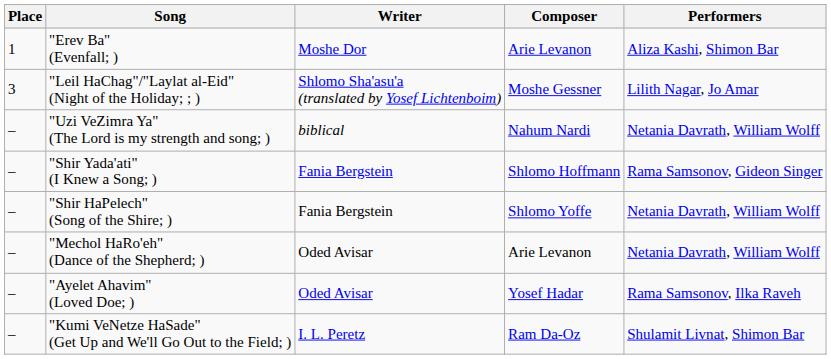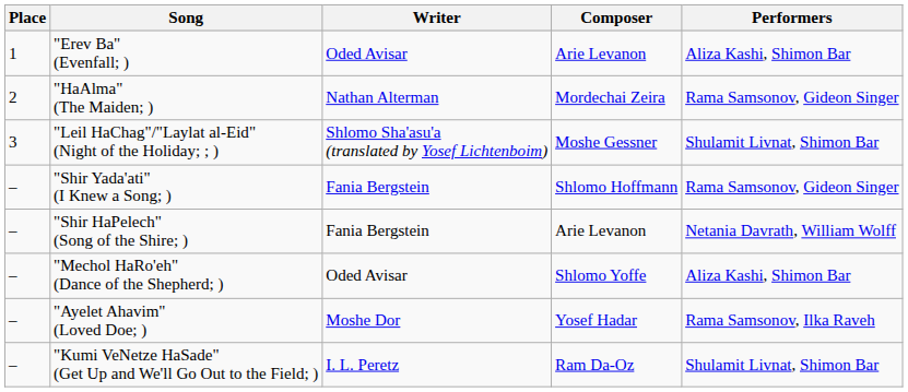 <table class="sortable wikitable">
 <tr style="background:#ccc;">
 <th>Place</th>
 <th>Song</th>
 <th>Writer</th>
 <th>Composer</th>
 <th>Performers</th>
 </tr>
 <tr>
 <td>1</td>
 <td>"Erev Ba"<br> (Evenfall; )</td>
-<td><a href='#'>Moshe Dor</a></td>
+<td><a href='#'>Oded Avisar</a></td>
 <td><a href='#'>Arie Levanon</a></td>
 <td><a href='#'>Aliza Kashi</a>, <a href='#'>Shimon Bar</a></td>
+</tr>
+<tr>
+<td>2</td>
+<td>"HaAlma"<br> (The Maiden; )</td>
+<td><a href='#'>Nathan Alterman</a></td>
+<td><a href='#'>Mordechai Zeira</a></td>
+<td><a href='#'>Rama Samsonov</a>, <a href='#'>Gideon Singer</a></td>
 </tr>
 <tr>
 <td>3</td>
 <td>"Leil HaChag"/"Laylat al-Eid"<br> (Night of the Holiday; ; )</td>
 <td><a href='#'>Shlomo Sha'asu'a</a><br><em>(translated by <a href='#'>Yosef Lichtenboim</a>)</em></td>
 <td><a href='#'>Moshe Gessner</a></td>
-<td><a href='#'>Lilith Nagar</a>, <a href='#'>Jo Amar</a></td>
-</tr>
-<tr>
-<td>–</td>
-<td>"Uzi VeZimra Ya"<br> (The Lord is my strength and song; )</td>
-<td><em>biblical</em></td>
-<td><a href='#'>Nahum Nardi</a></td>
-<td><a href='#'>Netania Davrath</a>, <a href='#'>William Wolff</a></td>
+<td><a href='#'>Shulamit Livnat</a>, <a href='#'>Shimon Bar</a></td>
 </tr>
 <tr>
 <td>–</td>
 <td>"Shir Yada'ati"<br> (I Knew a Song; )</td>
 <td><a href='#'>Fania Bergstein</a></td>
 <td><a href='#'>Shlomo Hoffmann</a></td>
 <td><a href='#'>Rama Samsonov</a>, <a href='#'>Gideon Singer</a></td>
 </tr>
 <tr>
 <td>–</td>
 <td>"Shir HaPelech"<br> (Song of the Shire; )</td>
 <td>Fania Bergstein</td>
-<td><a href='#'>Shlomo Yoffe</a></td>
+<td>Arie Levanon</td>
 <td><a href='#'>Netania Davrath</a>, <a href='#'>William Wolff</a></td>
 </tr>
 <tr>
 <td>–</td>
 <td>"Mechol HaRo'eh"<br> (Dance of the Shepherd; )</td>
 <td>Oded Avisar</td>
-<td>Arie Levanon</td>
-<td><a href='#'>Netania Davrath</a>, <a href='#'>William Wolff</a></td>
+<td><a href='#'>Shlomo Yoffe</a></td>
+<td><a href='#'>Aliza Kashi</a>, <a href='#'>Shimon Bar</a></td>
 </tr>
 <tr>
 <td>–</td>
 <td>"Ayelet Ahavim"<br> (Loved Doe; )</td>
-<td><a href='#'>Oded Avisar</a></td>
+<td><a href='#'>Moshe Dor</a></td>
 <td><a href='#'>Yosef Hadar</a></td>
 <td><a href='#'>Rama Samsonov</a>, <a href='#'>Ilka Raveh</a></td>
 </tr>
 <tr>
 <td>–</td>
 <td>"Kumi VeNetze HaSade"<br> (Get Up and We'll Go Out to the Field; )</td>
 <td><a href='#'>I. L. Peretz</a></td>
 <td><a href='#'>Ram Da-Oz</a></td>
 <td><a href='#'>Shulamit Livnat</a>, <a href='#'>Shimon Bar</a></td>
 </tr>
 </table>
